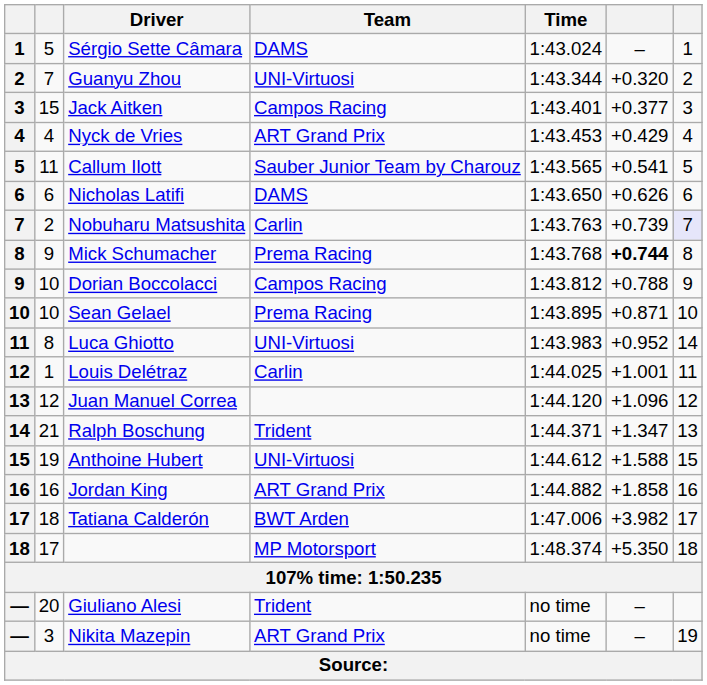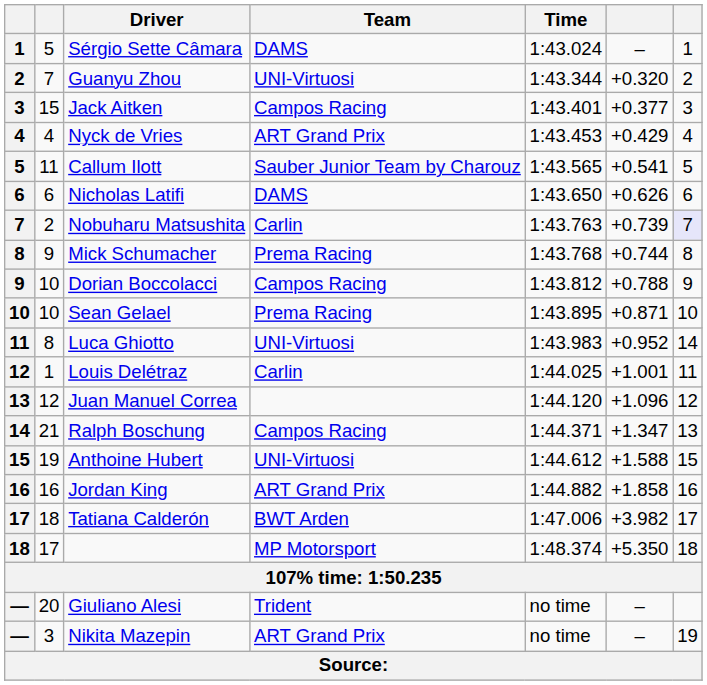 <table class="wikitable" style="font-size:85%">
 <tr>
 <th scope="col"></th>
 <th scope="col"></th>
 <th scope="col">Driver</th>
 <th scope="col">Team</th>
 <th scope="col">Time</th>
 <th scope="col"></th>
 <th scope="col"></th>
 </tr>
 <tr>
 <th scope="row">1</th>
 <td align="center">5</td>
 <td> <a href='#'>Sérgio Sette Câmara</a></td>
 <td><a href='#'>DAMS</a></td>
 <td>1:43.024</td>
 <td align="center">–</td>
 <td align="center">1</td>
 </tr>
 <tr>
 <th scope="row">2</th>
 <td align="center">7</td>
 <td> <a href='#'>Guanyu Zhou</a></td>
 <td><a href='#'>UNI-Virtuosi</a></td>
 <td>1:43.344</td>
 <td align="center">+0.320</td>
 <td align="center">2</td>
 </tr>
 <tr>
 <th scope="row">3</th>
 <td align="center">15</td>
 <td> <a href='#'>Jack Aitken</a></td>
 <td><a href='#'>Campos Racing</a></td>
 <td>1:43.401</td>
 <td align="center">+0.377</td>
 <td align="center">3</td>
 </tr>
 <tr>
 <th scope="row">4</th>
 <td align="center">4</td>
 <td> <a href='#'>Nyck de Vries</a></td>
 <td><a href='#'>ART Grand Prix</a></td>
 <td>1:43.453</td>
 <td align="center">+0.429</td>
 <td align="center">4</td>
 </tr>
 <tr>
 <th scope="row">5</th>
 <td align="center">11</td>
 <td> <a href='#'>Callum Ilott</a></td>
 <td><a href='#'>Sauber Junior Team by Charouz</a></td>
 <td>1:43.565</td>
 <td align="center">+0.541</td>
 <td align="center">5</td>
 </tr>
 <tr>
 <th scope="row">6</th>
 <td align="center">6</td>
 <td> <a href='#'>Nicholas Latifi</a></td>
 <td><a href='#'>DAMS</a></td>
 <td>1:43.650</td>
 <td align="center">+0.626</td>
 <td align="center">6</td>
 </tr>
 <tr>
 <th scope="row">7</th>
 <td align="center">2</td>
 <td> <a href='#'>Nobuharu Matsushita</a></td>
 <td><a href='#'>Carlin</a></td>
 <td>1:43.763</td>
 <td align="center">+0.739</td>
 <td align="center" style="background: lavender;">7</td>
 </tr>
 <tr>
 <th scope="row">8</th>
 <td align="center">9</td>
 <td> <a href='#'>Mick Schumacher</a></td>
 <td><a href='#'>Prema Racing</a></td>
 <td>1:43.768</td>
-<td align="center"><strong>+0.744</strong></td>
+<td align="center">+0.744</td>
 <td align="center">8</td>
 </tr>
 <tr>
 <th scope="row">9</th>
 <td align="center">10</td>
 <td> <a href='#'>Dorian Boccolacci</a></td>
 <td><a href='#'>Campos Racing</a></td>
 <td>1:43.812</td>
 <td align="center">+0.788</td>
 <td align="center">9</td>
 </tr>
 <tr>
 <th scope="row">10</th>
 <td align="center">10</td>
 <td> <a href='#'>Sean Gelael</a></td>
 <td><a href='#'>Prema Racing</a></td>
 <td>1:43.895</td>
 <td align="center">+0.871</td>
 <td align="center">10</td>
 </tr>
 <tr>
 <th scope="row">11</th>
 <td align="center">8</td>
 <td> <a href='#'>Luca Ghiotto</a></td>
 <td><a href='#'>UNI-Virtuosi</a></td>
 <td>1:43.983</td>
 <td align="center">+0.952</td>
 <td align="center">14</td>
 </tr>
 <tr>
 <th scope="row">12</th>
 <td align="center">1</td>
 <td> <a href='#'>Louis Delétraz</a></td>
 <td><a href='#'>Carlin</a></td>
 <td>1:44.025</td>
 <td align="center">+1.001</td>
 <td align="center">11</td>
 </tr>
 <tr>
 <th scope="row">13</th>
 <td align="center">12</td>
 <td> <a href='#'>Juan Manuel Correa</a></td>
 <td></td>
 <td>1:44.120</td>
 <td align="center">+1.096</td>
 <td align="center">12</td>
 </tr>
 <tr>
 <th scope="row">14</th>
 <td align="center">21</td>
 <td> <a href='#'>Ralph Boschung</a></td>
-<td><a href='#'>Trident</a></td>
+<td><a href='#'>Campos Racing</a></td>
 <td>1:44.371</td>
 <td align="center">+1.347</td>
 <td align="center">13</td>
 </tr>
 <tr>
 <th scope="row">15</th>
 <td align="center">19</td>
 <td> <a href='#'>Anthoine Hubert</a></td>
 <td><a href='#'>UNI-Virtuosi</a></td>
 <td>1:44.612</td>
 <td align="center">+1.588</td>
 <td align="center">15</td>
 </tr>
 <tr>
 <th scope="row">16</th>
 <td align="center">16</td>
 <td> <a href='#'>Jordan King</a></td>
 <td><a href='#'>ART Grand Prix</a></td>
 <td>1:44.882</td>
 <td align="center">+1.858</td>
 <td align="center">16</td>
 </tr>
 <tr>
 <th scope="row">17</th>
 <td align="center">18</td>
 <td> <a href='#'>Tatiana Calderón</a></td>
 <td><a href='#'>BWT Arden</a></td>
 <td>1:47.006</td>
 <td align="center">+3.982</td>
 <td align="center">17</td>
 </tr>
 <tr>
 <th scope="row">18</th>
 <td align="center">17</td>
 <td></td>
 <td><a href='#'>MP Motorsport</a></td>
 <td>1:48.374</td>
 <td align="center">+5.350</td>
 <td align="center">18</td>
 </tr>
 <tr>
 <th colspan="7">107% time: 1:50.235</th>
 </tr>
 <tr>
 <th scope="row">—</th>
 <td align="center">20</td>
 <td> <a href='#'>Giuliano Alesi</a></td>
 <td><a href='#'>Trident</a></td>
 <td>no time</td>
 <td align="center">–</td>
 <td align="center"></td>
 </tr>
 <tr>
 <th scope="row">—</th>
 <td align="center">3</td>
 <td> <a href='#'>Nikita Mazepin</a></td>
 <td><a href='#'>ART Grand Prix</a></td>
 <td>no time</td>
 <td align="center">–</td>
 <td align="center">19</td>
 </tr>
 <tr>
 <th colspan="7">Source:</th>
 </tr>
 </table>
